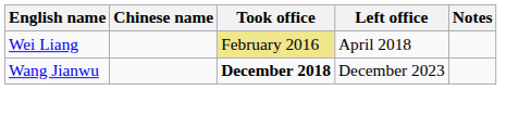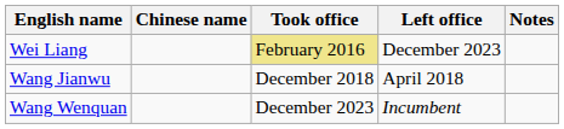 <table class="wikitable">
 <tr>
 <th>English name</th>
 <th>Chinese name</th>
 <th>Took office</th>
 <th>Left office</th>
 <th>Notes</th>
 </tr>
 <tr>
 <td><a href='#'>Wei Liang</a></td>
 <td></td>
 <td style="background: khaki;">February 2016</td>
-<td>April 2018</td>
+<td>December 2023</td>
 <td></td>
 </tr>
 <tr>
 <td><a href='#'>Wang Jianwu</a></td>
 <td></td>
-<td><strong>December 2018</strong></td>
+<td>December 2018</td>
+<td>April 2018</td>
+<td></td>
+</tr>
+<tr>
+<td><a href='#'>Wang Wenquan</a></td>
+<td></td>
 <td>December 2023</td>
+<td><em>Incumbent</em></td>
 <td></td>
 </tr>
 </table>
